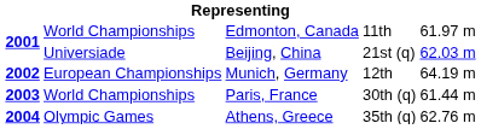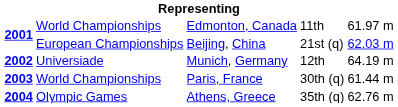 <table>
 <tr>
 <th colspan="5">Representing </th>
 </tr>
 <tr>
 <td rowspan=2><strong><a href='#'>2001</a></strong></td>
 <td><a href='#'>World Championships</a></td>
 <td><a href='#'>Edmonton, Canada</a></td>
 <td>11th</td>
 <td>61.97 m</td>
 </tr>
 <tr>
-<td><a href='#'>Universiade</a></td>
+<td><a href='#'>European Championships</a></td>
 <td><a href='#'>Beijing</a>, <a href='#'>China</a></td>
 <td>21st (q)</td>
 <td><a href='#'>62.03 m</a></td>
 </tr>
 <tr>
 <td><strong><a href='#'>2002</a></strong></td>
-<td><a href='#'>European Championships</a></td>
+<td><a href='#'>Universiade</a></td>
 <td><a href='#'>Munich</a>, <a href='#'>Germany</a></td>
 <td>12th</td>
 <td>64.19 m</td>
 </tr>
 <tr>
 <td><strong><a href='#'>2003</a></strong></td>
 <td><a href='#'>World Championships</a></td>
 <td><a href='#'>Paris, France</a></td>
 <td>30th (q)</td>
 <td>61.44 m</td>
 </tr>
 <tr>
 <td><strong><a href='#'>2004</a></strong></td>
 <td><a href='#'>Olympic Games</a></td>
 <td><a href='#'>Athens, Greece</a></td>
 <td>35th (q)</td>
 <td>62.76 m</td>
 </tr>
 </table>
